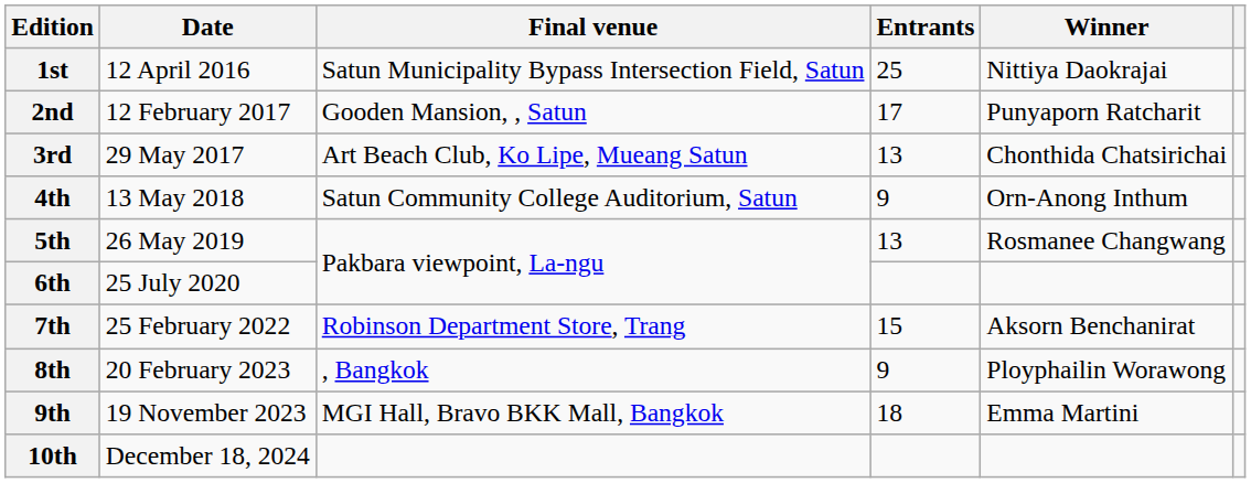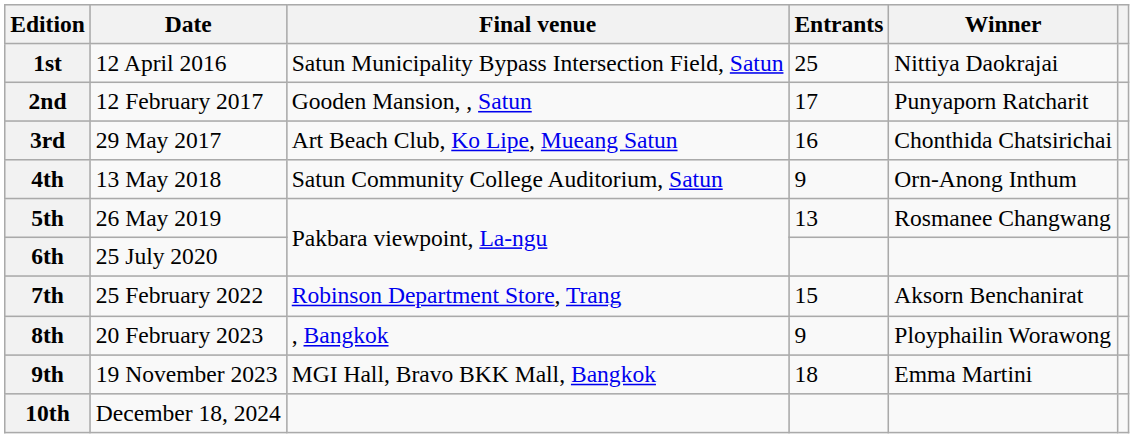 <table class="wikitable defaultcenter col2left col3left col5left" style="font-size:95%;">
 <tr>
 <th>Edition</th>
 <th>Date</th>
 <th>Final venue</th>
 <th>Entrants</th>
 <th>Winner</th>
 <th></th>
 </tr>
 <tr>
 <th>1st</th>
 <td>12 April 2016</td>
 <td>Satun Municipality Bypass Intersection Field, <a href='#'>Satun</a></td>
 <td>25</td>
 <td>Nittiya Daokrajai</td>
 <td></td>
 </tr>
 <tr>
 <th>2nd</th>
 <td>12 February 2017</td>
 <td>Gooden Mansion, , <a href='#'>Satun</a></td>
 <td>17</td>
 <td>Punyaporn Ratcharit</td>
 <td></td>
 </tr>
 <tr>
 <th>3rd</th>
 <td>29 May 2017</td>
 <td>Art Beach Club, <a href='#'>Ko Lipe</a>, <a href='#'>Mueang Satun</a></td>
-<td>13</td>
+<td>16</td>
 <td>Chonthida Chatsirichai</td>
 <td></td>
 </tr>
 <tr>
 <th>4th</th>
 <td>13 May 2018</td>
 <td>Satun Community College Auditorium, <a href='#'>Satun</a></td>
 <td>9</td>
 <td>Orn-Anong Inthum</td>
 <td></td>
 </tr>
 <tr>
 <th>5th</th>
 <td>26 May 2019</td>
 <td rowspan=2>Pakbara viewpoint, <a href='#'>La-ngu</a></td>
 <td>13</td>
 <td>Rosmanee Changwang</td>
 <td></td>
 </tr>
 <tr>
 <th>6th</th>
 <td>25 July 2020</td>
 <td></td>
 <td></td>
 <td></td>
 </tr>
 <tr>
 <th>7th</th>
 <td>25 February 2022</td>
 <td><a href='#'>Robinson Department Store</a>, <a href='#'>Trang</a></td>
 <td>15</td>
 <td>Aksorn Benchanirat</td>
 <td></td>
 </tr>
 <tr>
 <th>8th</th>
 <td>20 February 2023</td>
 <td>, <a href='#'>Bangkok</a></td>
 <td>9</td>
 <td>Ployphailin Worawong</td>
 <td></td>
 </tr>
 <tr>
 <th>9th</th>
 <td>19 November 2023</td>
 <td>MGI Hall, Bravo BKK Mall, <a href='#'>Bangkok</a></td>
 <td>18</td>
 <td>Emma Martini</td>
 <td></td>
 </tr>
 <tr>
 <th>10th</th>
 <td>December 18, 2024</td>
 <td></td>
 <td></td>
 <td></td>
 </tr>
 </table>
